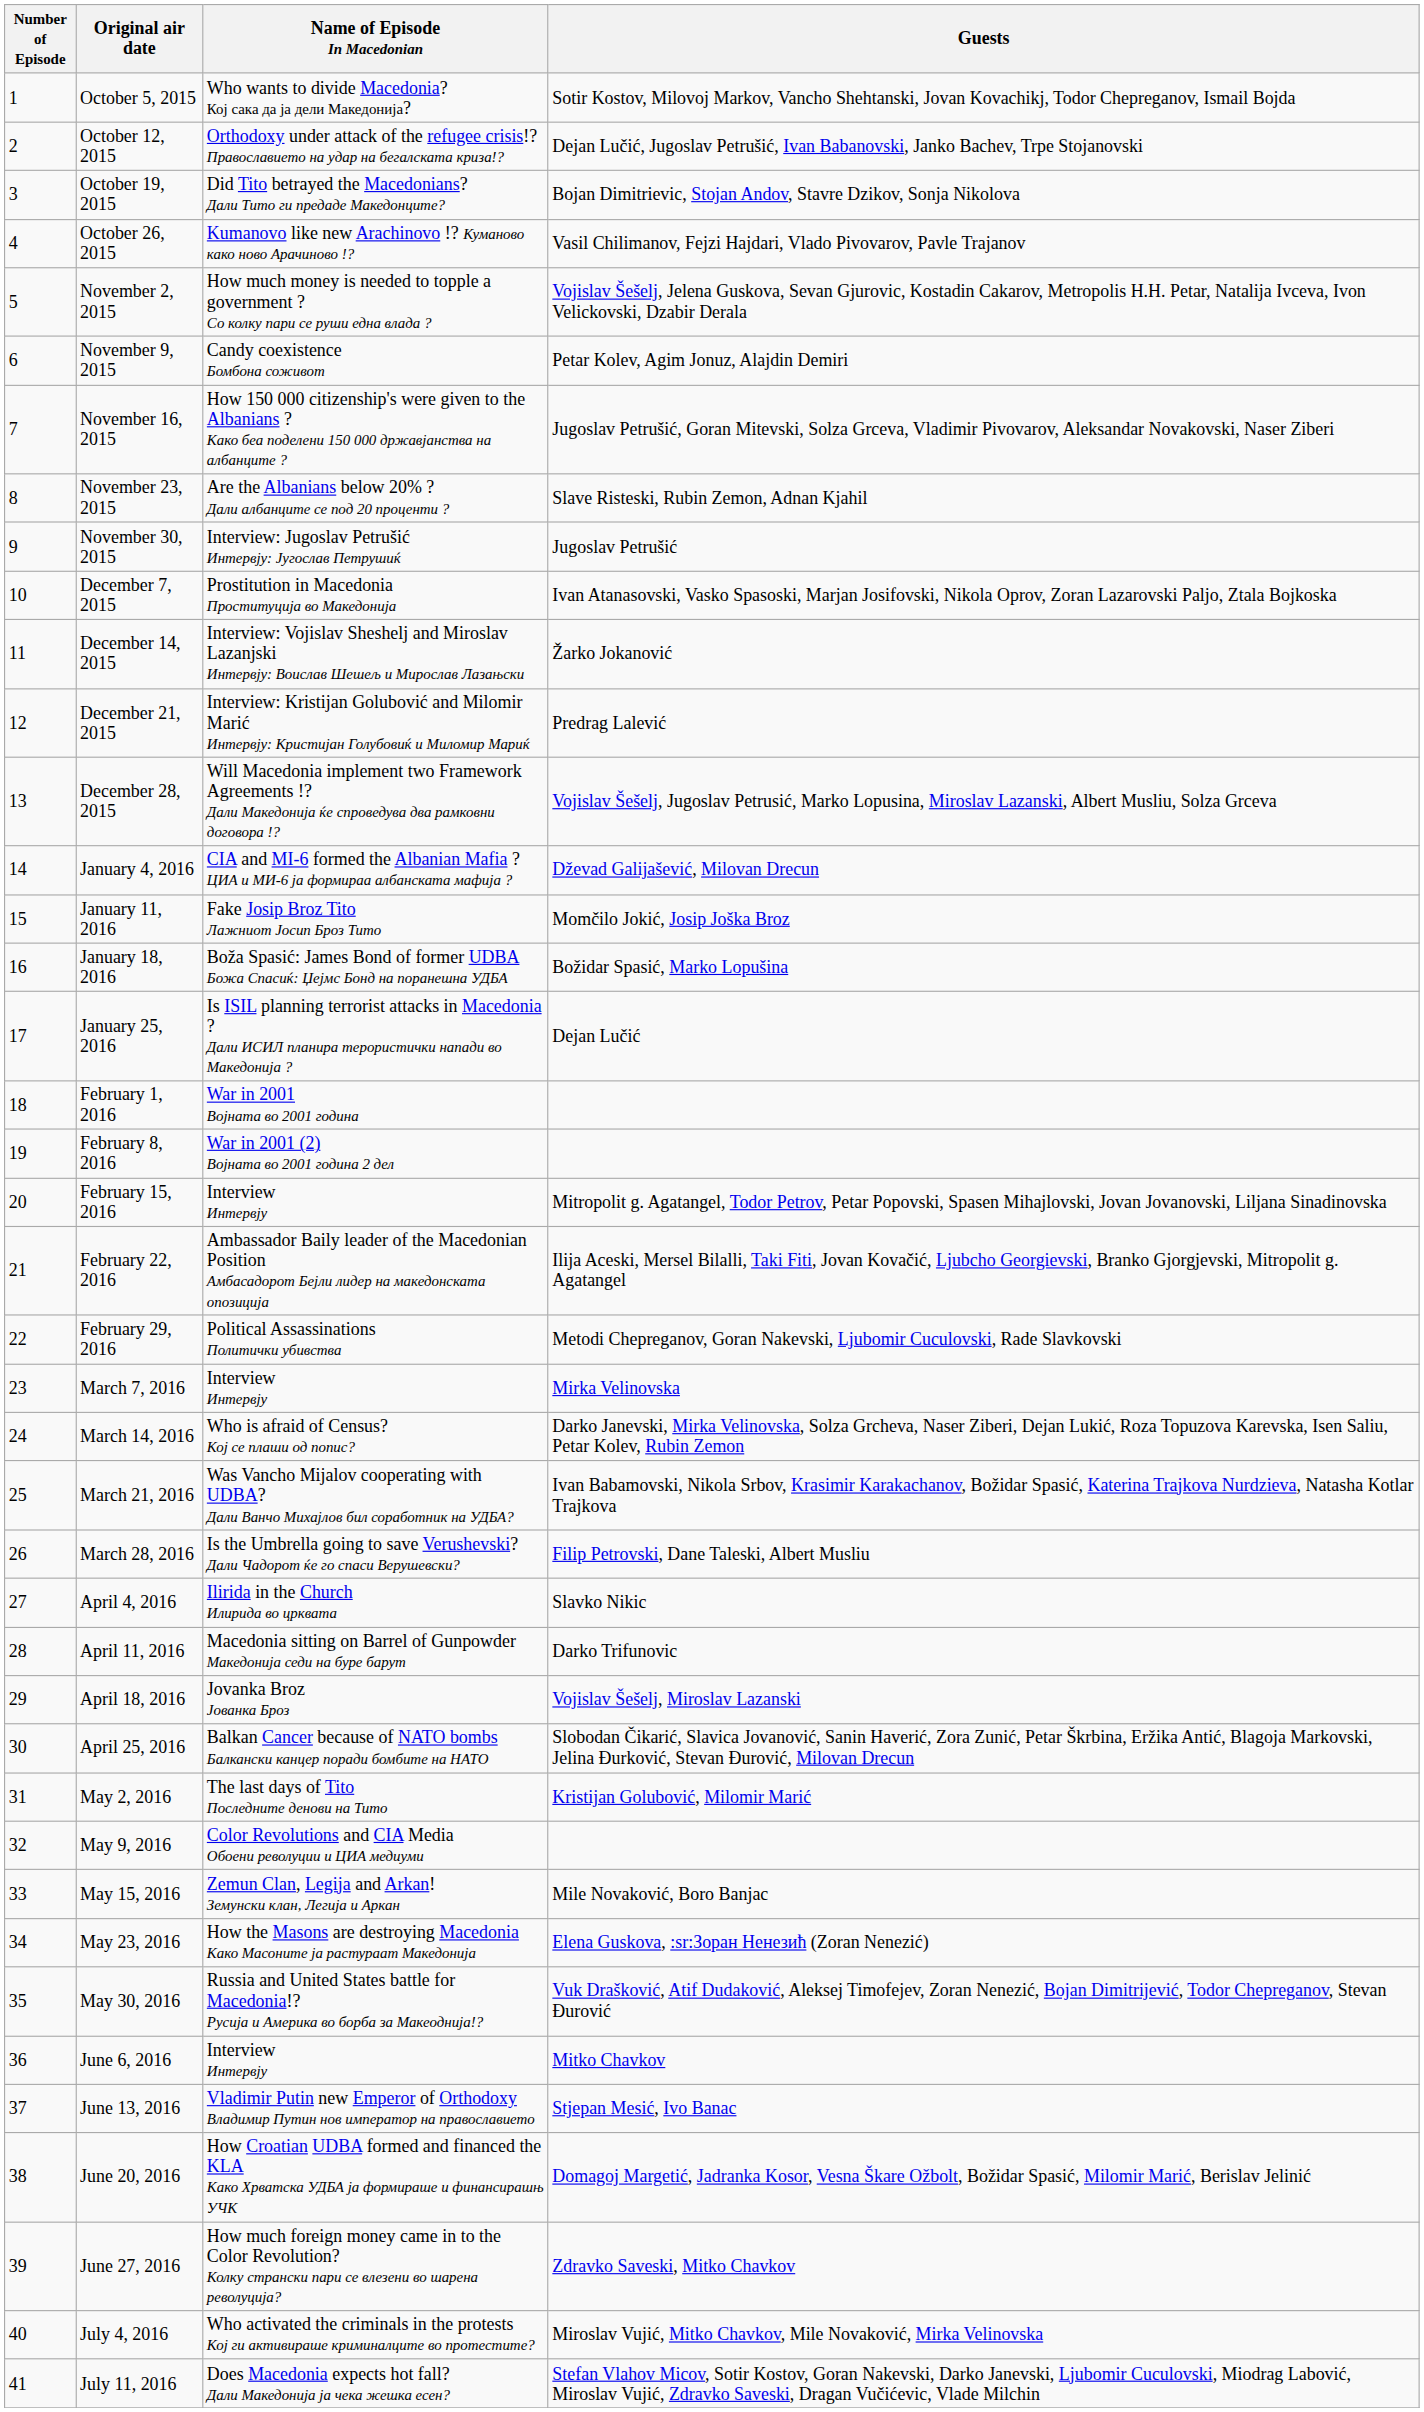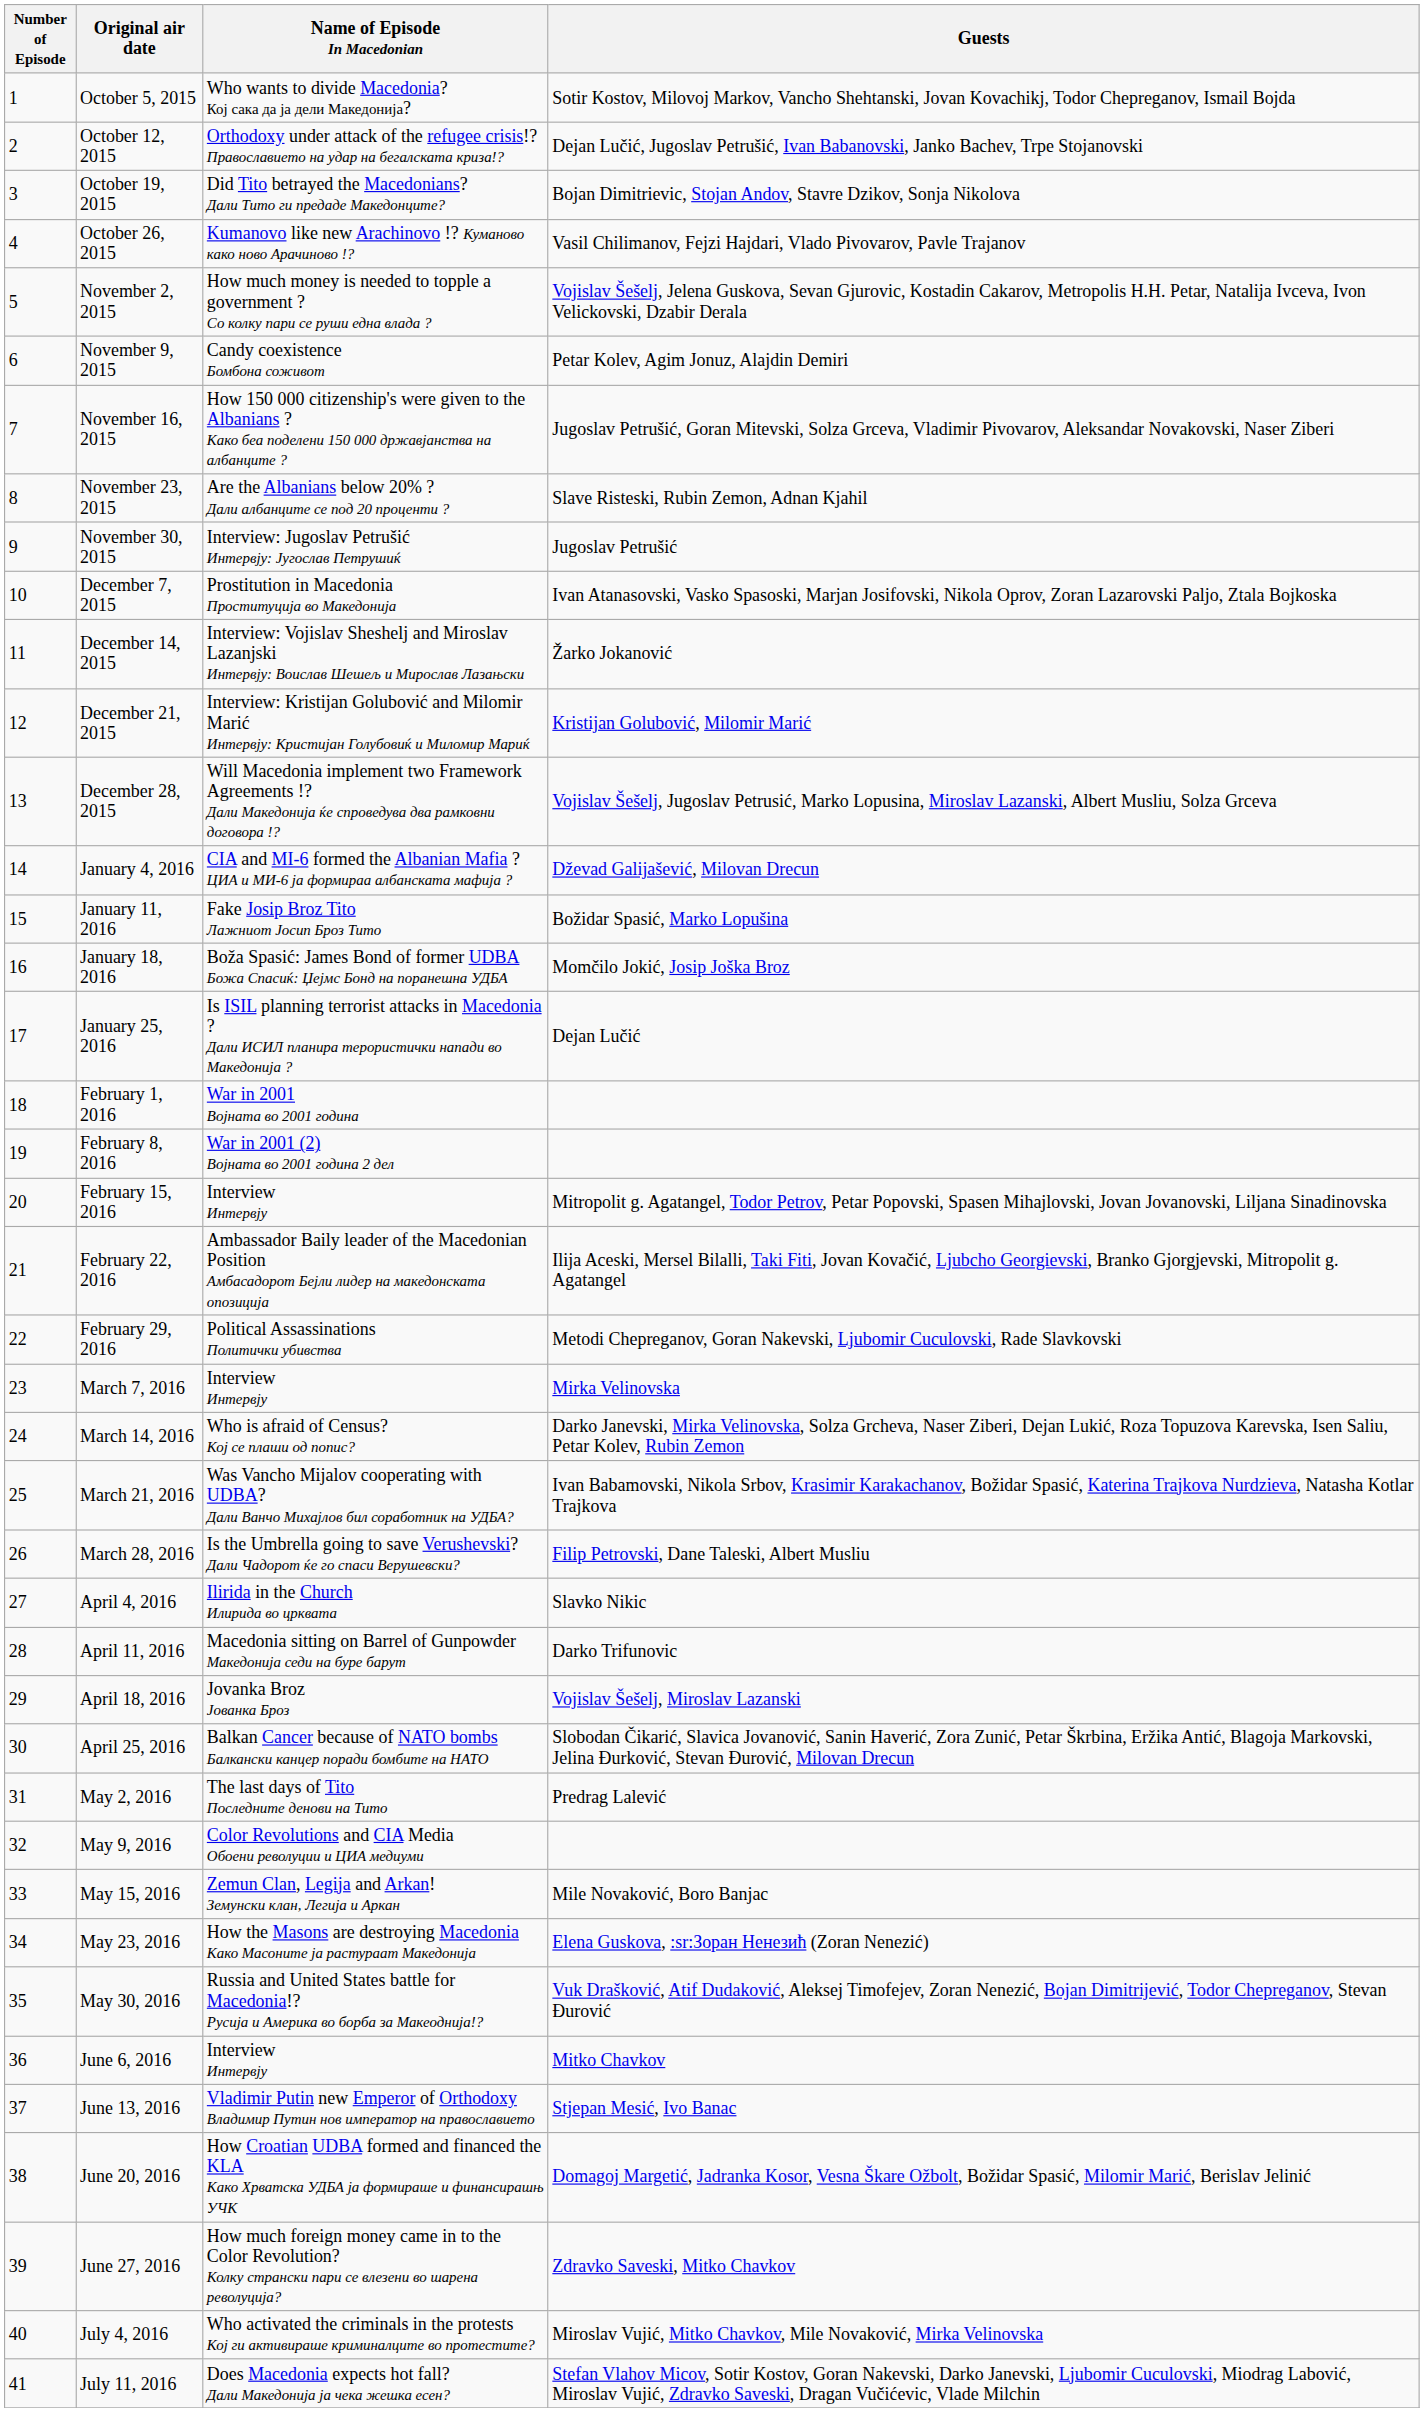 <table class="wikitable sortable mw-collapsible mw-collapsed"  style="width: 100%; height: 100px;">
 <tr>
 <th><small>Number of <br>Episode</small></th>
 <th>Original air date</th>
 <th>Name of Episode <br> <small><em>In Macedonian</em></small></th>
 <th>Guests</th>
 </tr>
 <tr>
 <td>1</td>
 <td>October 5, 2015</td>
 <td>Who wants to divide <a href='#'>Macedonia</a>? <br> <small>Кој сака да ја дели Македонија</small>?</td>
 <td>Sotir Kostov, Milovoj Markov, Vancho Shehtanski, Jovan Kovachikj, Todor Chepreganov, Ismail Bojda</td>
 </tr>
 <tr>
 <td>2</td>
 <td>October 12, 2015</td>
 <td><a href='#'>Orthodoxy</a> under attack of the <a href='#'>refugee crisis</a>!? <br> <small><em>Православието на удар на бегалската криза!?</em> </small></td>
 <td>Dejan Lučić, Jugoslav Petrušić, <a href='#'>Ivan Babanovski</a>, Janko Bachev, Trpe Stojanovski</td>
 </tr>
 <tr>
 <td>3</td>
 <td>October 19, 2015</td>
 <td>Did <a href='#'>Tito</a> betrayed the <a href='#'>Macedonians</a>? <br> <small><em>Дали Тито ги предаде Македонците?</em></small></td>
 <td>Bojan Dimitrievic, <a href='#'>Stojan Andov</a>, Stavre Dzikov, Sonja Nikolova</td>
 </tr>
 <tr>
 <td>4</td>
 <td>October 26, 2015</td>
 <td><a href='#'>Kumanovo</a> like new <a href='#'>Arachinovo</a> !? <small><em>Куманово како ново Арачиново !?</em></small></td>
 <td>Vasil Chilimanov, Fejzi Hajdari, Vlado Pivovarov, Pavle Trajanov</td>
 </tr>
 <tr>
 <td>5</td>
 <td>November 2, 2015</td>
 <td>How much money is needed to topple a government ? <br> <small><em>Со колку пари се руши една влада ?</em></small></td>
 <td><a href='#'>Vojislav Šešelj</a>, Jelena Guskova, Sevan Gjurovic, Kostadin Cakarov, Metropolis H.H. Petar, Natalija Ivceva, Ivon Velickovski, Dzabir Derala</td>
 </tr>
 <tr>
 <td>6</td>
 <td>November 9, 2015</td>
 <td>Candy coexistence <br> <small><em>Бомбона соживот</em></small></td>
 <td>Petar Kolev, Agim Jonuz, Alajdin Demiri</td>
 </tr>
 <tr>
 <td>7</td>
 <td>November 16, 2015</td>
 <td>How 150 000 citizenship's were given to the <a href='#'>Albanians</a> ? <br> <small><em>Како беа поделени 150 000 државјанства на албанците ?</em></small></td>
 <td>Jugoslav Petrušić, Goran Mitevski, Solza Grceva, Vladimir Pivovarov, Aleksandar Novakovski, Naser Ziberi</td>
 </tr>
 <tr>
 <td>8</td>
 <td>November 23, 2015</td>
 <td>Are the <a href='#'>Albanians</a> below 20% ? <br> <small><em>Дали албанците се под 20 проценти ?</em></small></td>
 <td>Slave Risteski, Rubin Zemon, Adnan Kjahil</td>
 </tr>
 <tr>
 <td>9</td>
 <td>November 30, 2015</td>
 <td>Interview: Jugoslav Petrušić <br> <small><em>Интервју: Југослав Петрушиќ</em></small></td>
 <td>Jugoslav Petrušić</td>
 </tr>
 <tr>
 <td>10</td>
 <td>December 7, 2015</td>
 <td>Prostitution in Macedonia <br> <small><em>Проституција во Македонија</em></small></td>
 <td>Ivan Atanasovski, Vasko Spasoski, Marjan Josifovski, Nikola Oprov, Zoran Lazarovski Paljo, Ztala Bojkoska</td>
 </tr>
 <tr>
 <td>11</td>
 <td>December 14, 2015</td>
 <td>Interview: Vojislav Sheshelj and Miroslav Lazanjski <br>  <small><em>Интервју: Воислав Шешељ и Мирослав Лазањски</em></small></td>
 <td>Žarko Jokanović</td>
 </tr>
 <tr>
 <td>12</td>
 <td>December 21, 2015</td>
 <td>Interview: Kristijan Golubović and Milomir Marić <br> <small><em>Интервју: Кристијан Голубовиќ и Миломир Мариќ</em></small></td>
-<td>Predrag Lalević</td>
+<td><a href='#'>Kristijan Golubović</a>, <a href='#'>Milomir Marić</a></td>
 </tr>
 <tr>
 <td>13</td>
 <td>December 28, 2015</td>
 <td>Will Macedonia implement two Framework Agreements !? <br> <small><em>Дали Македонија ќе спроведува два рамковни договора !?</em></small></td>
 <td><a href='#'>Vojislav Šešelj</a>, Jugoslav Petrusić, Marko Lopusina, <a href='#'>Miroslav Lazanski</a>, Albert Musliu, Solza Grceva</td>
 </tr>
 <tr>
 <td>14</td>
 <td>January 4, 2016</td>
 <td><a href='#'>CIA</a> and <a href='#'>MI-6</a> formed the <a href='#'>Albanian Mafia</a> ? <br> <small><em>ЦИА и МИ-6 ја формираа албанската мафија ?</em></small></td>
 <td><a href='#'>Dževad Galijašević</a>, <a href='#'>Milovan Drecun</a></td>
 </tr>
 <tr>
 <td>15</td>
 <td>January 11, 2016</td>
 <td>Fake <a href='#'>Josip Broz Tito</a> <br> <small><em>Лажниот Јосип Броз Тито</em></small></td>
-<td>Momčilo Jokić, <a href='#'>Josip Joška Broz</a></td>
+<td>Božidar Spasić, <a href='#'>Marko Lopušina</a></td>
 </tr>
 <tr>
 <td>16</td>
 <td>January 18, 2016</td>
 <td>Boža Spasić: James Bond of former <a href='#'>UDBA</a> <br> <small><em>Божа Спасиќ: Џејмс Бонд на поранешна УДБА</em></small></td>
-<td>Božidar Spasić, <a href='#'>Marko Lopušina</a></td>
+<td>Momčilo Jokić, <a href='#'>Josip Joška Broz</a></td>
 </tr>
 <tr>
 <td>17</td>
 <td>January 25, 2016</td>
 <td>Is <a href='#'>ISIL</a> planning terrorist attacks in <a href='#'>Macedonia</a> ?<br> <small><em>Дали ИСИЛ планира терористички напади во Македонија ?</em></small></td>
 <td>Dejan Lučić</td>
 </tr>
 <tr>
 <td>18</td>
 <td>February 1, 2016</td>
 <td><a href='#'>War in 2001</a> <br> <small><em>Војната во 2001 година</em></small></td>
 <td></td>
 </tr>
 <tr>
 <td>19</td>
 <td>February 8, 2016</td>
 <td><a href='#'>War in 2001 (2)</a> <br> <small><em>Војната во 2001 година 2 дел</em></small></td>
 <td></td>
 </tr>
 <tr>
 <td>20</td>
 <td>February 15, 2016</td>
 <td>Interview <br> <small><em>Интервју</em></small></td>
 <td>Mitropolit g. Agatangel, <a href='#'>Todor Petrov</a>, Petar Popovski, Spasen Mihajlovski, Jovan Jovanovski, Liljana Sinadinovska</td>
 </tr>
 <tr>
 <td>21</td>
 <td>February 22, 2016</td>
 <td>Ambassador Baily leader of the Macedonian Position <br> <small><em>Амбасадорот Бејли лидер на македонската опозиција</em></small></td>
 <td>Ilija Aceski, Mersel Bilalli, <a href='#'>Taki Fiti</a>, Jovan Kovačić, <a href='#'>Ljubcho Georgievski</a>, Branko Gjorgjevski, Mitropolit g. Agatangel</td>
 </tr>
 <tr>
 <td>22</td>
 <td>February 29, 2016</td>
 <td>Political Assassinations <br> <small><em>Политички убивства</em></small></td>
 <td>Metodi Chepreganov, Goran Nakevski, <a href='#'>Ljubomir Cuculovski</a>, Rade Slavkovski</td>
 </tr>
 <tr>
 <td>23</td>
 <td>March 7, 2016</td>
 <td>Interview <br> <small><em>Интервју</em></small></td>
 <td><a href='#'>Mirka Velinovska</a></td>
 </tr>
 <tr>
 <td>24</td>
 <td>March 14, 2016</td>
 <td>Who is afraid of Census? <br> <small><em>Кој се плаши од попис?</em></small></td>
 <td>Darko Janevski, <a href='#'>Mirka Velinovska</a>, Solza Grcheva, Naser Ziberi, Dejan Lukić, Roza Topuzova Karevska, Isen Saliu, Petar Kolev, <a href='#'>Rubin Zemon</a></td>
 </tr>
 <tr>
 <td>25</td>
 <td>March 21, 2016</td>
 <td>Was Vancho Mijalov cooperating with <a href='#'>UDBA</a>? <br> <small><em>Дали Ванчо Михајлов бил соработник на УДБА?</em></small></td>
 <td>Ivan Babamovski, Nikola Srbov, <a href='#'>Krasimir Karakachanov</a>, Božidar Spasić, <a href='#'>Katerina Trajkova Nurdzieva</a>, Natasha Kotlar Trajkova</td>
 </tr>
 <tr>
 <td>26</td>
 <td>March 28, 2016</td>
 <td>Is the Umbrella going to save <a href='#'>Verushevski</a>? <br> <small><em>Дали Чадорот ќе го спаси Верушевски?</em></small></td>
 <td><a href='#'>Filip Petrovski</a>, Dane Taleski, Albert Musliu</td>
 </tr>
 <tr>
 <td>27</td>
 <td>April 4, 2016</td>
 <td><a href='#'>Ilirida</a> in the <a href='#'>Church</a> <br> <small><em>Илирида во црквата</em></small></td>
 <td>Slavko Nikic</td>
 </tr>
 <tr>
 <td>28</td>
 <td>April 11, 2016</td>
 <td>Macedonia sitting on Barrel of Gunpowder <br> <small><em>Македонија седи на буре барут</em></small></td>
 <td>Darko Trifunovic</td>
 </tr>
 <tr>
 <td>29</td>
 <td>April 18, 2016</td>
 <td>Jovanka Broz <br> <small><em>Јованка Броз</em></small></td>
 <td><a href='#'>Vojislav Šešelj</a>, <a href='#'>Miroslav Lazanski</a></td>
 </tr>
 <tr>
 <td>30</td>
 <td>April 25, 2016</td>
 <td>Balkan <a href='#'>Cancer</a> because of <a href='#'>NATO bombs</a> <br> <small><em>Балкански канцер поради бомбите на НАТО</em></small></td>
 <td>Slobodan Čikarić, Slavica Jovanović, Sanin Haverić, Zora Zunić, Petar Škrbina, Eržika Antić, Blagoja Markovski, Jelina Đurković, Stevan Đurović, <a href='#'>Milovan Drecun</a></td>
 </tr>
 <tr>
 <td>31</td>
 <td>May 2, 2016</td>
 <td>The last days of <a href='#'>Tito</a> <br> <small><em>Последните денови на Тито</em></small></td>
-<td><a href='#'>Kristijan Golubović</a>, <a href='#'>Milomir Marić</a></td>
+<td>Predrag Lalević</td>
 </tr>
 <tr>
 <td>32</td>
 <td>May 9, 2016</td>
 <td><a href='#'>Color Revolutions</a> and <a href='#'>CIA</a> Media <br> <small><em>Обоени револуции и ЦИА медиуми</em></small></td>
 <td></td>
 </tr>
 <tr>
 <td>33</td>
 <td>May 15, 2016</td>
 <td><a href='#'>Zemun Clan</a>, <a href='#'>Legija</a> and <a href='#'>Arkan</a>! <br> <small><em>Земунски клан, Легија и Аркан</em></small></td>
 <td>Mile Novaković, Boro Banjac</td>
 </tr>
 <tr>
 <td>34</td>
 <td>May 23, 2016</td>
 <td>How the <a href='#'>Masons</a> are destroying <a href='#'>Macedonia</a> <br> <small><em>Како Масоните ја растураат Македонија</em></small></td>
 <td><a href='#'>Elena Guskova</a>, <a href='#'>:sr:Зоран Ненезић</a> (Zoran Nenezić)</td>
 </tr>
 <tr>
 <td>35</td>
 <td>May 30, 2016</td>
 <td>Russia and United States battle for <a href='#'>Macedonia</a>!? <br> <small><em>Русија и Америка во борба за Макеоднија!?</em></small></td>
 <td><a href='#'>Vuk Drašković</a>, <a href='#'>Atif Dudaković</a>, Aleksej Timofejev, Zoran Nenezić, <a href='#'>Bojan Dimitrijević</a>, <a href='#'>Todor Chepreganov</a>, Stevan Đurović</td>
 </tr>
 <tr>
 <td>36</td>
 <td>June 6, 2016</td>
 <td>Interview <br> <small><em>Интервју</em></small></td>
 <td><a href='#'>Mitko Chavkov</a></td>
 </tr>
 <tr>
 <td>37</td>
 <td>June 13, 2016</td>
 <td><a href='#'>Vladimir Putin</a> new <a href='#'>Emperor</a> of <a href='#'>Orthodoxy</a> <br> <small><em>Владимир Путин нов император на православието</em></small></td>
 <td><a href='#'>Stjepan Mesić</a>, <a href='#'>Ivo Banac</a></td>
 </tr>
 <tr>
 <td>38</td>
 <td>June 20, 2016</td>
 <td>How <a href='#'>Croatian</a> <a href='#'>UDBA</a> formed and financed the <a href='#'>KLA</a> <br> <small><em>Како Хрватска УДБА ја формираше и финансирашњ УЧК</em></small></td>
 <td><a href='#'>Domagoj Margetić</a>, <a href='#'>Jadranka Kosor</a>, <a href='#'>Vesna Škare Ožbolt</a>, Božidar Spasić, <a href='#'>Milomir Marić</a>, Berislav Jelinić</td>
 </tr>
 <tr>
 <td>39</td>
 <td>June 27, 2016</td>
 <td>How much foreign money came in to the Color Revolution? <br> <small><em>Колку странски пари се влезени во шарена револуција?</em></small></td>
 <td><a href='#'>Zdravko Saveski</a>, <a href='#'>Mitko Chavkov</a></td>
 </tr>
 <tr>
 <td>40</td>
 <td>July 4, 2016</td>
 <td>Who activated the criminals in the protests <br> <small><em>Кој ги активираше криминалците во протестите?</em></small></td>
 <td>Miroslav Vujić, <a href='#'>Mitko Chavkov</a>, Mile Novaković, <a href='#'>Mirka Velinovska</a></td>
 </tr>
 <tr>
 <td>41</td>
 <td>July 11, 2016</td>
 <td>Does <a href='#'>Macedonia</a> expects hot fall? <br> <small><em>Дали Македонија ја чека жешка есен?</em></small></td>
 <td><a href='#'>Stefan Vlahov Micov</a>, Sotir Kostov, Goran Nakevski, Darko Janevski, <a href='#'>Ljubomir Cuculovski</a>, Miodrag Labović, Miroslav Vujić, <a href='#'>Zdravko Saveski</a>, Dragan Vučićevic, Vlade Milchin</td>
 </tr>
 <tr>
 </tr>
 </table>
